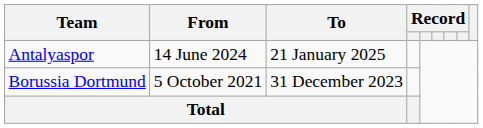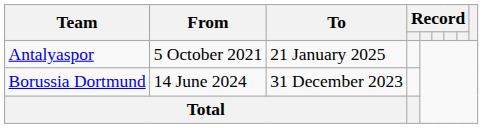 <table class=wikitable style=text-align:center>
 <tr>
 <th rowspan=2>Team</th>
 <th rowspan=2>From</th>
 <th rowspan=2>To</th>
 <th colspan=5>Record</th>
 <th rowspan=2></th>
 </tr>
 <tr>
 <th></th>
 <th></th>
 <th></th>
 <th></th>
 <th></th>
 </tr>
 <tr>
 <td align=left><a href='#'>Antalyaspor</a></td>
-<td align=left>14 June 2024</td>
+<td align=left>5 October 2021</td>
 <td align=left>21 January 2025<br></td>
 <td></td>
 </tr>
 <tr>
 <td align=left><a href='#'>Borussia Dortmund</a></td>
-<td align=left>5 October 2021</td>
+<td align=left>14 June 2024</td>
 <td align=left>31 December 2023<br></td>
 <td></td>
 </tr>
 <tr>
 <th colspan="3">Total<br></th>
 <th></th>
 </tr>
 </table>
